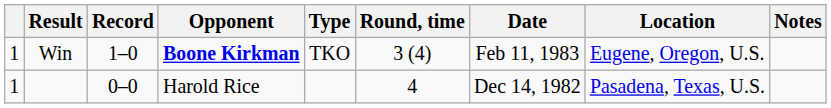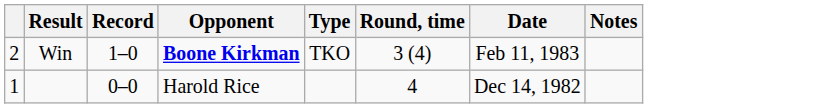 <table class="wikitable" style="text-align:center; font-size:95%">
 <tr>
 <th></th>
 <th>Result</th>
 <th>Record</th>
 <th>Opponent</th>
 <th>Type</th>
 <th>Round, time</th>
 <th>Date</th>
-<th>Location</th>
 <th>Notes</th>
 </tr>
 <tr>
-<td>1</td>
+<td>2</td>
 <td>Win</td>
 <td>1–0 </td>
 <td style="text-align:left;"><strong><a href='#'>Boone Kirkman</a></strong></td>
 <td>TKO</td>
 <td>3 (4)</td>
 <td>Feb 11, 1983</td>
-<td align=left><a href='#'>Eugene</a>, <a href='#'>Oregon</a>, U.S.</td>
 <td></td>
 </tr>
 <tr>
 <td>1</td>
 <td></td>
 <td>0–0 </td>
 <td style="text-align:left;">Harold Rice</td>
 <td></td>
 <td>4</td>
 <td>Dec 14, 1982</td>
-<td align=left><a href='#'>Pasadena</a>, <a href='#'>Texas</a>, U.S.</td>
 <td style="text-align:left;"></td>
 </tr>
 </table>
